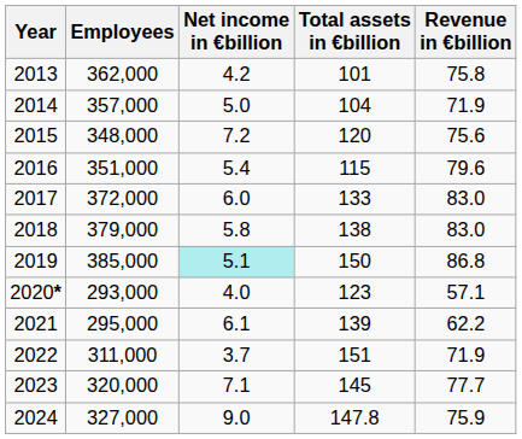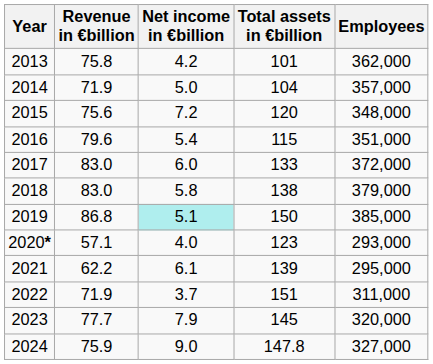 <table class="wikitable float-left" style="text-align: center;">
 <tr>
 <th>Year</th>
-<th>Employees</th>
+<th>Revenue<br>in €billion</th>
 <th>Net income<br>in €billion</th>
 <th>Total assets<br>in €billion</th>
-<th>Revenue<br>in €billion</th>
+<th>Employees</th>
 </tr>
 <tr>
 <td>2013</td>
-<td>362,000</td>
+<td>75.8</td>
 <td>4.2</td>
 <td>101</td>
-<td>75.8</td>
+<td>362,000</td>
 </tr>
 <tr>
 <td>2014</td>
-<td>357,000</td>
+<td>71.9</td>
 <td>5.0</td>
 <td>104</td>
-<td>71.9</td>
+<td>357,000</td>
 </tr>
 <tr>
 <td>2015</td>
-<td>348,000</td>
+<td>75.6</td>
 <td>7.2</td>
 <td>120</td>
-<td>75.6</td>
+<td>348,000</td>
 </tr>
 <tr>
 <td>2016</td>
-<td>351,000</td>
+<td>79.6</td>
 <td>5.4</td>
 <td>115</td>
-<td>79.6</td>
+<td>351,000</td>
 </tr>
 <tr>
 <td>2017</td>
-<td>372,000</td>
+<td>83.0</td>
 <td>6.0</td>
 <td>133</td>
-<td>83.0</td>
+<td>372,000</td>
 </tr>
 <tr>
 <td>2018</td>
-<td>379,000</td>
+<td>83.0</td>
 <td>5.8</td>
 <td>138</td>
-<td>83.0</td>
+<td>379,000</td>
 </tr>
 <tr>
 <td>2019</td>
-<td>385,000</td>
+<td>86.8</td>
 <td style="background: paleturquoise;">5.1</td>
 <td>150</td>
-<td>86.8</td>
+<td>385,000</td>
 </tr>
 <tr>
 <td>2020<strong>*</strong></td>
-<td>293,000</td>
+<td>57.1</td>
 <td>4.0</td>
 <td>123</td>
-<td>57.1</td>
+<td>293,000</td>
 </tr>
 <tr>
 <td>2021</td>
-<td>295,000</td>
+<td>62.2</td>
 <td>6.1</td>
 <td>139</td>
-<td>62.2</td>
+<td>295,000</td>
 </tr>
 <tr>
 <td>2022</td>
-<td>311,000</td>
+<td>71.9</td>
 <td>3.7</td>
 <td>151</td>
-<td>71.9</td>
+<td>311,000</td>
 </tr>
 <tr>
 <td>2023</td>
+<td>77.7</td>
+<td>7.9</td>
+<td>145</td>
 <td>320,000</td>
-<td>7.1</td>
-<td>145</td>
-<td>77.7</td>
 </tr>
 <tr>
 <td>2024</td>
-<td>327,000</td>
+<td>75.9</td>
 <td>9.0</td>
 <td>147.8</td>
-<td>75.9</td>
+<td>327,000</td>
 </tr>
 </table>
